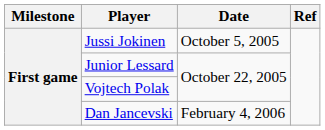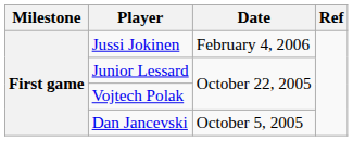 <table class="wikitable">
 <tr>
 <th scope="col">Milestone</th>
 <th scope="col">Player</th>
 <th scope="col">Date</th>
 <th scope="col">Ref</th>
 </tr>
 <tr>
 <th rowspan=4>First game</th>
 <td><a href='#'>Jussi Jokinen</a></td>
-<td>October 5, 2005</td>
+<td>February 4, 2006</td>
 <td rowspan=4></td>
 </tr>
 <tr>
 <td><a href='#'>Junior Lessard</a></td>
 <td rowspan=2>October 22, 2005</td>
 </tr>
 <tr>
 <td><a href='#'>Vojtech Polak</a></td>
 </tr>
 <tr>
 <td><a href='#'>Dan Jancevski</a></td>
-<td>February 4, 2006</td>
+<td>October 5, 2005</td>
 </tr>
 </table>
